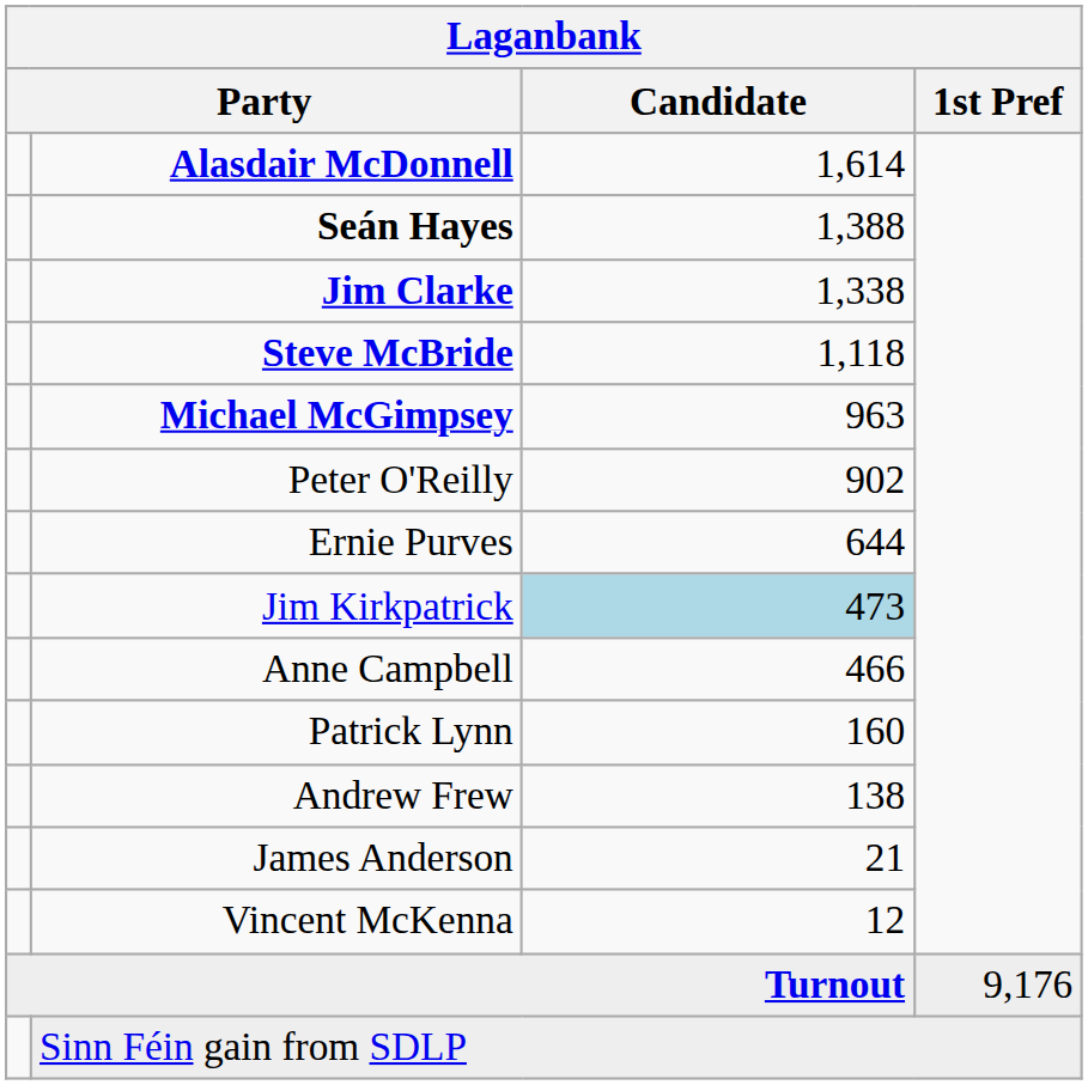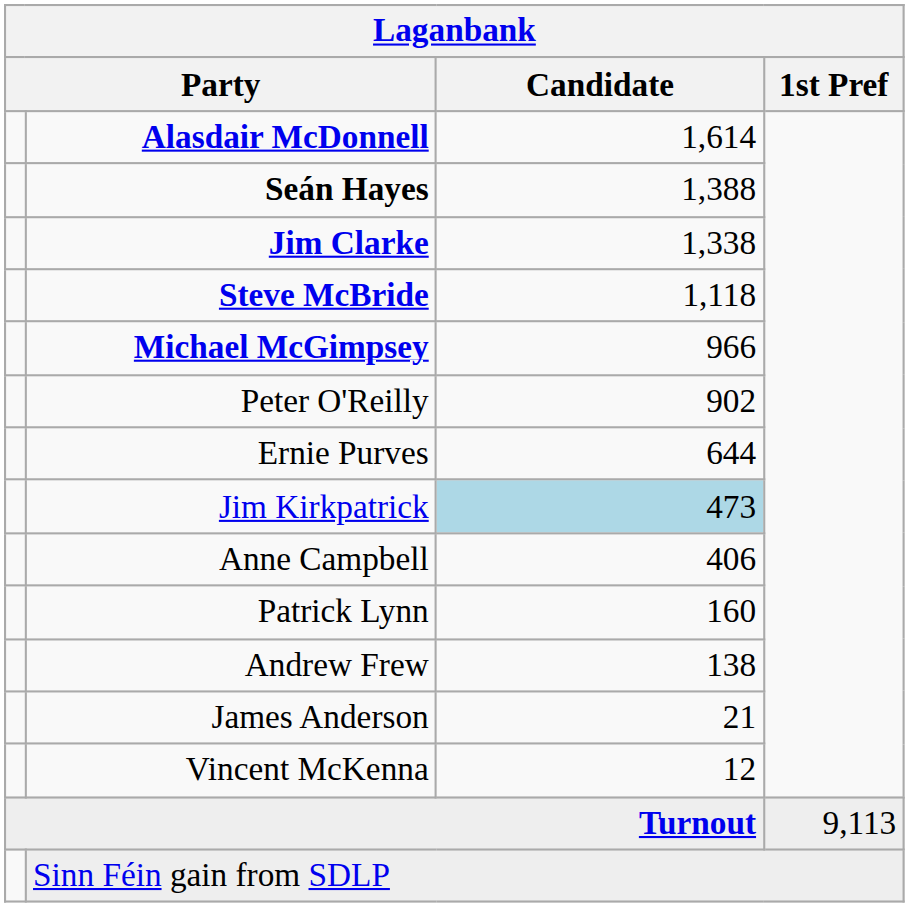 <table class="wikitable">
 <tr>
 <th colspan="4" align="center"><a href='#'>Laganbank</a></th>
 </tr>
 <tr>
 <th colspan="2" align="center" width=200>Party</th>
 <th width=150>Candidate</th>
 <th width=60>1st Pref</th>
 </tr>
 <tr>
 <td></td>
 <td align="right"><strong><a href='#'>Alasdair McDonnell</a></strong></td>
 <td align="right">1,614</td>
 </tr>
 <tr>
 <td></td>
 <td align="right"><strong>Seán Hayes</strong></td>
 <td align="right">1,388</td>
 </tr>
 <tr>
 <td></td>
 <td align="right"><strong><a href='#'>Jim Clarke</a></strong></td>
 <td align="right">1,338</td>
 </tr>
 <tr>
 <td></td>
 <td align="right"><strong><a href='#'>Steve McBride</a></strong></td>
 <td align="right">1,118</td>
 </tr>
 <tr>
 <td></td>
 <td align="right"><strong><a href='#'>Michael McGimpsey</a></strong></td>
-<td align="right">963</td>
+<td align="right">966</td>
 </tr>
 <tr>
 <td></td>
 <td align="right">Peter O'Reilly</td>
 <td align="right">902</td>
 </tr>
 <tr>
 <td></td>
 <td align="right">Ernie Purves</td>
 <td align="right">644</td>
 </tr>
 <tr>
 <td></td>
 <td align="right"><a href='#'>Jim Kirkpatrick</a></td>
 <td align="right" style="background: lightblue;">473</td>
 </tr>
 <tr>
 <td></td>
 <td align="right">Anne Campbell</td>
-<td align="right">466</td>
+<td align="right">406</td>
 </tr>
 <tr>
 <td></td>
 <td align="right">Patrick Lynn</td>
 <td align="right">160</td>
 </tr>
 <tr>
 <td></td>
 <td align="right">Andrew Frew</td>
 <td align="right">138</td>
 </tr>
 <tr>
 <td></td>
 <td align="right">James Anderson</td>
 <td align="right">21</td>
 </tr>
 <tr>
 <td></td>
 <td align="right">Vincent McKenna</td>
 <td align="right">12</td>
 </tr>
 <tr bgcolor="EEEEEE">
 <td colspan=3 align="right"><strong><a href='#'>Turnout</a></strong></td>
-<td align="right">9,176</td>
+<td align="right">9,113</td>
 </tr>
 <tr>
 <td bgcolor=></td>
 <td colspan=3 bgcolor="EEEEEE"><a href='#'>Sinn Féin</a> gain from <a href='#'>SDLP</a></td>
 </tr>
 </table>
